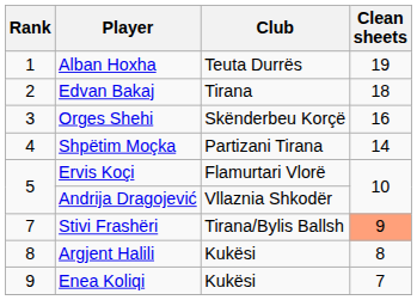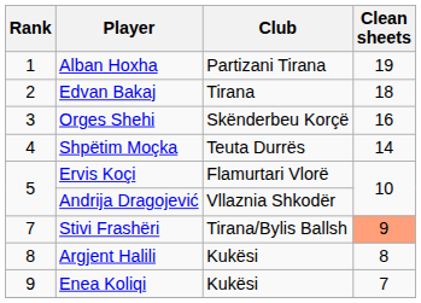 <table class="wikitable" style="text-align:center">
 <tr>
 <th>Rank</th>
 <th>Player</th>
 <th>Club</th>
 <th>Clean<br>sheets</th>
 </tr>
 <tr>
 <td rowspan="1">1</td>
 <td align="left"> <a href='#'>Alban Hoxha</a></td>
-<td align="left">Teuta Durrës</td>
+<td align="left">Partizani Tirana</td>
 <td rowspan="1">19</td>
 </tr>
 <tr>
 <td rowspan="1">2</td>
 <td align="left"> <a href='#'>Edvan Bakaj</a></td>
 <td align="left">Tirana</td>
 <td rowspan="1">18</td>
 </tr>
 <tr>
 <td rowspan="1">3</td>
 <td align="left"> <a href='#'>Orges Shehi</a></td>
 <td align="left">Skënderbeu Korçë</td>
 <td rowspan="1">16</td>
 </tr>
 <tr>
 <td rowspan="1">4</td>
 <td align="left"> <a href='#'>Shpëtim Moçka</a></td>
-<td align="left">Partizani Tirana</td>
+<td align="left">Teuta Durrës</td>
 <td rowspan="1">14</td>
 </tr>
 <tr>
 <td rowspan="2">5</td>
 <td align="left"> <a href='#'>Ervis Koçi</a></td>
 <td align="left">Flamurtari Vlorë</td>
 <td rowspan="2">10</td>
 </tr>
 <tr>
 <td align="left"> <a href='#'>Andrija Dragojević</a></td>
 <td align="left">Vllaznia Shkodër</td>
 </tr>
 <tr>
 <td rowspan="1">7</td>
 <td align="left"> <a href='#'>Stivi Frashëri</a></td>
 <td align="left">Tirana/Bylis Ballsh</td>
 <td rowspan="1" style="background: lightsalmon;">9</td>
 </tr>
 <tr>
 <td rowspan="1">8</td>
 <td align="left"> <a href='#'>Argjent Halili</a></td>
 <td align="left">Kukësi</td>
 <td rowspan="1">8</td>
 </tr>
 <tr>
 <td rowspan="1">9</td>
 <td align="left"> <a href='#'>Enea Koliqi</a></td>
 <td align="left">Kukësi</td>
 <td rowspan="1">7</td>
 </tr>
 <tr>
 </tr>
 </table>
